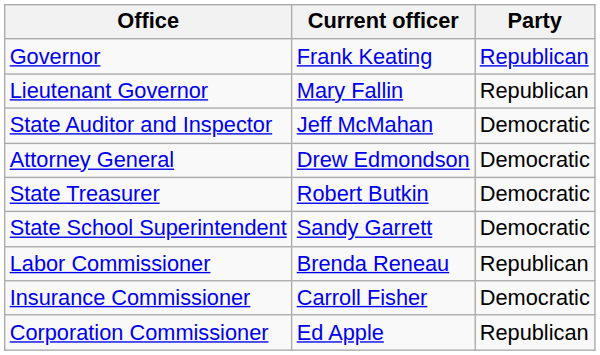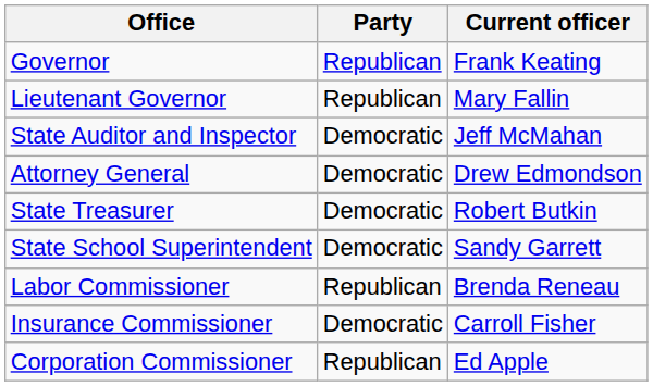 <table class=wikitable>
 <tr>
 <th>Office</th>
+<th>Party</th>
 <th>Current officer</th>
-<th>Party</th>
 </tr>
 <tr>
 <td><a href='#'>Governor</a></td>
+<td><a href='#'>Republican</a></td>
 <td><a href='#'>Frank Keating</a></td>
-<td><a href='#'>Republican</a></td>
 </tr>
 <tr>
 <td><a href='#'>Lieutenant Governor</a></td>
+<td>Republican</td>
 <td><a href='#'>Mary Fallin</a></td>
-<td>Republican</td>
 </tr>
 <tr>
 <td><a href='#'>State Auditor and Inspector</a></td>
+<td>Democratic</td>
 <td><a href='#'>Jeff McMahan</a></td>
-<td>Democratic</td>
 </tr>
 <tr>
 <td><a href='#'>Attorney General</a></td>
+<td>Democratic</td>
 <td><a href='#'>Drew Edmondson</a></td>
-<td>Democratic</td>
 </tr>
 <tr>
 <td><a href='#'>State Treasurer</a></td>
+<td>Democratic</td>
 <td><a href='#'>Robert Butkin</a></td>
-<td>Democratic</td>
 </tr>
 <tr>
 <td><a href='#'>State School Superintendent</a></td>
+<td>Democratic</td>
 <td><a href='#'>Sandy Garrett</a></td>
-<td>Democratic</td>
 </tr>
 <tr>
 <td><a href='#'>Labor Commissioner</a></td>
+<td>Republican</td>
 <td><a href='#'>Brenda Reneau</a></td>
-<td>Republican</td>
 </tr>
 <tr>
 <td><a href='#'>Insurance Commissioner</a></td>
+<td>Democratic</td>
 <td><a href='#'>Carroll Fisher</a></td>
-<td>Democratic</td>
 </tr>
 <tr>
 <td><a href='#'>Corporation Commissioner</a></td>
+<td>Republican</td>
 <td><a href='#'>Ed Apple</a></td>
-<td>Republican</td>
 </tr>
 </table>
